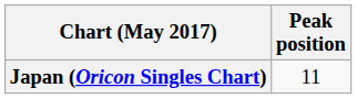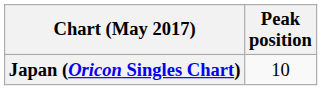 <table class="wikitable plainrowheaders sortable" style="text-align:center">
 <tr>
 <th scope="col">Chart (May 2017)</th>
 <th scope="col">Peak<br>position</th>
 </tr>
 <tr>
 <th scope="row">Japan (<a href='#'><em>Oricon</em> Singles Chart</a>)</th>
-<td>11</td>
+<td>10</td>
 </tr>
 </table>
